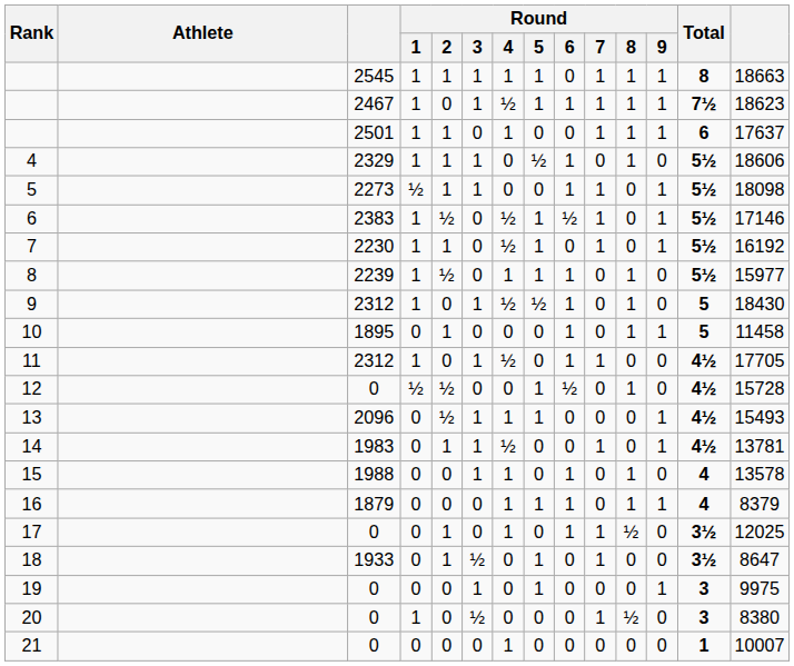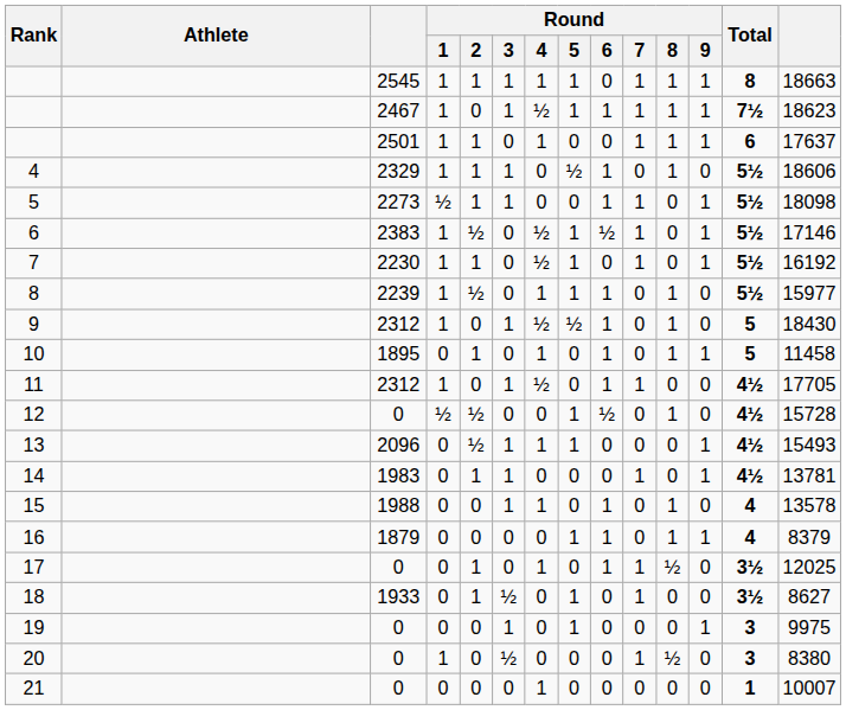 <table class=wikitable style="text-align:center">
 <tr>
 <th rowspan="2" width=40>Rank</th>
 <th rowspan="2" width=250>Athlete</th>
 <th rowspan="2" width=40></th>
 <th colspan="9">Round</th>
 <th rowspan="2" width=40>Total</th>
 <th rowspan="2" width=40></th>
 </tr>
 <tr>
 <th width=20>1</th>
 <th width=20>2</th>
 <th width=20>3</th>
 <th width=20>4</th>
 <th width=20>5</th>
 <th width=20>6</th>
 <th width=20>7</th>
 <th width=20>8</th>
 <th width=20>9</th>
 </tr>
 <tr>
 <td></td>
 <td align=left></td>
 <td>2545</td>
 <td>1</td>
 <td>1</td>
 <td>1</td>
 <td>1</td>
 <td>1</td>
 <td>0</td>
 <td>1</td>
 <td>1</td>
 <td>1</td>
 <td><strong>8</strong></td>
 <td>18663</td>
 </tr>
 <tr>
 <td></td>
 <td align=left></td>
 <td>2467</td>
 <td>1</td>
 <td>0</td>
 <td>1</td>
 <td>½</td>
 <td>1</td>
 <td>1</td>
 <td>1</td>
 <td>1</td>
 <td>1</td>
 <td><strong>7½</strong></td>
 <td>18623</td>
 </tr>
 <tr>
 <td></td>
 <td align=left></td>
 <td>2501</td>
 <td>1</td>
 <td>1</td>
 <td>0</td>
 <td>1</td>
 <td>0</td>
 <td>0</td>
 <td>1</td>
 <td>1</td>
 <td>1</td>
 <td><strong>6</strong></td>
 <td>17637</td>
 </tr>
 <tr>
 <td>4</td>
 <td align=left></td>
 <td>2329</td>
 <td>1</td>
 <td>1</td>
 <td>1</td>
 <td>0</td>
 <td>½</td>
 <td>1</td>
 <td>0</td>
 <td>1</td>
 <td>0</td>
 <td><strong>5½</strong></td>
 <td>18606</td>
 </tr>
 <tr>
 <td>5</td>
 <td align=left></td>
 <td>2273</td>
 <td>½</td>
 <td>1</td>
 <td>1</td>
 <td>0</td>
 <td>0</td>
 <td>1</td>
 <td>1</td>
 <td>0</td>
 <td>1</td>
 <td><strong>5½</strong></td>
 <td>18098</td>
 </tr>
 <tr>
 <td>6</td>
 <td align=left></td>
 <td>2383</td>
 <td>1</td>
 <td>½</td>
 <td>0</td>
 <td>½</td>
 <td>1</td>
 <td>½</td>
 <td>1</td>
 <td>0</td>
 <td>1</td>
 <td><strong>5½</strong></td>
 <td>17146</td>
 </tr>
 <tr>
 <td>7</td>
 <td align=left></td>
 <td>2230</td>
 <td>1</td>
 <td>1</td>
 <td>0</td>
 <td>½</td>
 <td>1</td>
 <td>0</td>
 <td>1</td>
 <td>0</td>
 <td>1</td>
 <td><strong>5½</strong></td>
 <td>16192</td>
 </tr>
 <tr>
 <td>8</td>
 <td align=left></td>
 <td>2239</td>
 <td>1</td>
 <td>½</td>
 <td>0</td>
 <td>1</td>
 <td>1</td>
 <td>1</td>
 <td>0</td>
 <td>1</td>
 <td>0</td>
 <td><strong>5½</strong></td>
 <td>15977</td>
 </tr>
 <tr>
 <td>9</td>
 <td align=left></td>
 <td>2312</td>
 <td>1</td>
 <td>0</td>
 <td>1</td>
 <td>½</td>
 <td>½</td>
 <td>1</td>
 <td>0</td>
 <td>1</td>
 <td>0</td>
 <td><strong>5</strong></td>
 <td>18430</td>
 </tr>
 <tr>
 <td>10</td>
 <td align=left></td>
 <td>1895</td>
 <td>0</td>
 <td>1</td>
 <td>0</td>
-<td>0</td>
+<td>1</td>
 <td>0</td>
 <td>1</td>
 <td>0</td>
 <td>1</td>
 <td>1</td>
 <td><strong>5</strong></td>
 <td>11458</td>
 </tr>
 <tr>
 <td>11</td>
 <td align=left></td>
 <td>2312</td>
 <td>1</td>
 <td>0</td>
 <td>1</td>
 <td>½</td>
 <td>0</td>
 <td>1</td>
 <td>1</td>
 <td>0</td>
 <td>0</td>
 <td><strong>4½</strong></td>
 <td>17705</td>
 </tr>
 <tr>
 <td>12</td>
 <td align=left></td>
 <td>0</td>
 <td>½</td>
 <td>½</td>
 <td>0</td>
 <td>0</td>
 <td>1</td>
 <td>½</td>
 <td>0</td>
 <td>1</td>
 <td>0</td>
 <td><strong>4½</strong></td>
 <td>15728</td>
 </tr>
 <tr>
 <td>13</td>
 <td align=left></td>
 <td>2096</td>
 <td>0</td>
 <td>½</td>
 <td>1</td>
 <td>1</td>
 <td>1</td>
 <td>0</td>
 <td>0</td>
 <td>0</td>
 <td>1</td>
 <td><strong>4½</strong></td>
 <td>15493</td>
 </tr>
 <tr>
 <td>14</td>
 <td align=left></td>
 <td>1983</td>
 <td>0</td>
 <td>1</td>
 <td>1</td>
-<td>½</td>
+<td>0</td>
 <td>0</td>
 <td>0</td>
 <td>1</td>
 <td>0</td>
 <td>1</td>
 <td><strong>4½</strong></td>
 <td>13781</td>
 </tr>
 <tr>
 <td>15</td>
 <td align=left></td>
 <td>1988</td>
 <td>0</td>
 <td>0</td>
 <td>1</td>
 <td>1</td>
 <td>0</td>
 <td>1</td>
 <td>0</td>
 <td>1</td>
 <td>0</td>
 <td><strong>4</strong></td>
 <td>13578</td>
 </tr>
 <tr>
 <td>16</td>
 <td align=left></td>
 <td>1879</td>
 <td>0</td>
 <td>0</td>
 <td>0</td>
-<td>1</td>
+<td>0</td>
 <td>1</td>
 <td>1</td>
 <td>0</td>
 <td>1</td>
 <td>1</td>
 <td><strong>4</strong></td>
 <td>8379</td>
 </tr>
 <tr>
 <td>17</td>
 <td align=left></td>
 <td>0</td>
 <td>0</td>
 <td>1</td>
 <td>0</td>
 <td>1</td>
 <td>0</td>
 <td>1</td>
 <td>1</td>
 <td>½</td>
 <td>0</td>
 <td><strong>3½</strong></td>
 <td>12025</td>
 </tr>
 <tr>
 <td>18</td>
 <td align=left></td>
 <td>1933</td>
 <td>0</td>
 <td>1</td>
 <td>½</td>
 <td>0</td>
 <td>1</td>
 <td>0</td>
 <td>1</td>
 <td>0</td>
 <td>0</td>
 <td><strong>3½</strong></td>
-<td>8647</td>
+<td>8627</td>
 </tr>
 <tr>
 <td>19</td>
 <td align=left></td>
 <td>0</td>
 <td>0</td>
 <td>0</td>
 <td>1</td>
 <td>0</td>
 <td>1</td>
 <td>0</td>
 <td>0</td>
 <td>0</td>
 <td>1</td>
 <td><strong>3</strong></td>
 <td>9975</td>
 </tr>
 <tr>
 <td>20</td>
 <td align=left></td>
 <td>0</td>
 <td>1</td>
 <td>0</td>
 <td>½</td>
 <td>0</td>
 <td>0</td>
 <td>0</td>
 <td>1</td>
 <td>½</td>
 <td>0</td>
 <td><strong>3</strong></td>
 <td>8380</td>
 </tr>
 <tr>
 <td>21</td>
 <td align=left></td>
 <td>0</td>
 <td>0</td>
 <td>0</td>
 <td>0</td>
 <td>1</td>
 <td>0</td>
 <td>0</td>
 <td>0</td>
 <td>0</td>
 <td>0</td>
 <td><strong>1</strong></td>
 <td>10007</td>
 </tr>
 </table>
